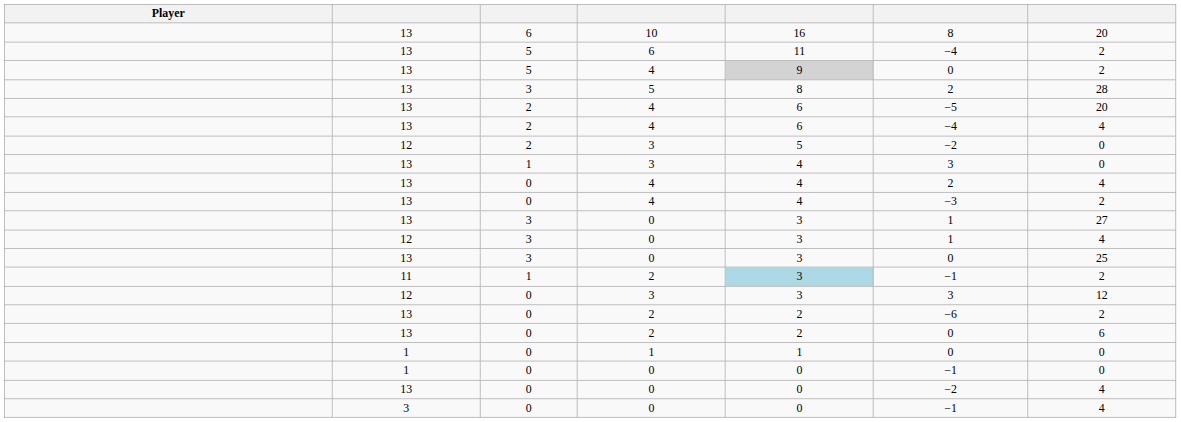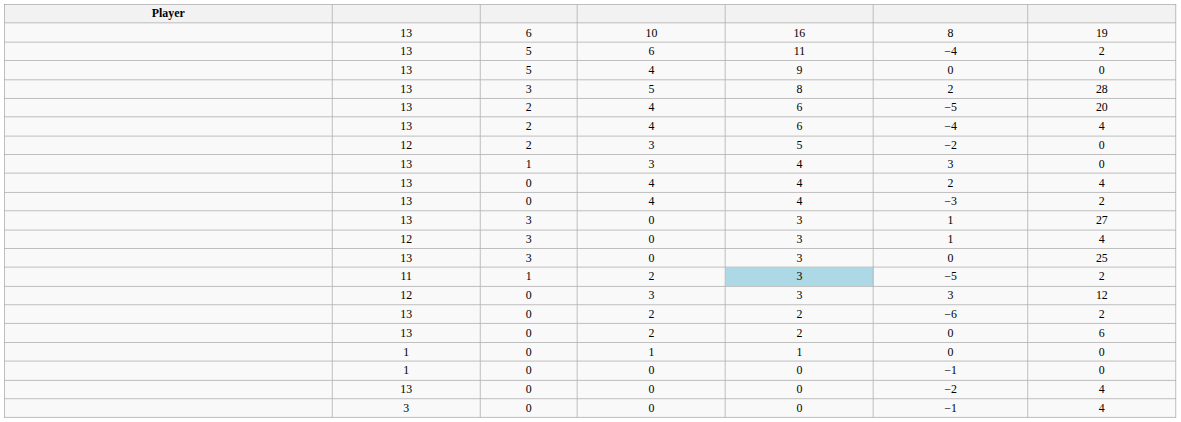 <table class="wikitable sortable" style="width:100%; text-align:center;">
 <tr>
 <th>Player</th>
 <th></th>
 <th></th>
 <th></th>
 <th></th>
 <th data-sort-type="number"></th>
 <th></th>
 </tr>
 <tr>
 <td></td>
 <td>13</td>
 <td>6</td>
 <td>10</td>
 <td>16</td>
 <td>8</td>
-<td>20</td>
+<td>19</td>
 </tr>
 <tr>
 <td></td>
 <td>13</td>
 <td>5</td>
 <td>6</td>
 <td>11</td>
 <td>−4</td>
 <td>2</td>
 </tr>
 <tr>
 <td></td>
 <td>13</td>
 <td>5</td>
 <td>4</td>
-<td style="background: lightgrey;">9</td>
+<td>9</td>
 <td>0</td>
-<td>2</td>
+<td>0</td>
 </tr>
 <tr>
 <td></td>
 <td>13</td>
 <td>3</td>
 <td>5</td>
 <td>8</td>
 <td>2</td>
 <td>28</td>
 </tr>
 <tr>
 <td></td>
 <td>13</td>
 <td>2</td>
 <td>4</td>
 <td>6</td>
 <td>−5</td>
 <td>20</td>
 </tr>
 <tr>
 <td></td>
 <td>13</td>
 <td>2</td>
 <td>4</td>
 <td>6</td>
 <td>−4</td>
 <td>4</td>
 </tr>
 <tr>
 <td></td>
 <td>12</td>
 <td>2</td>
 <td>3</td>
 <td>5</td>
 <td>−2</td>
 <td>0</td>
 </tr>
 <tr>
 <td></td>
 <td>13</td>
 <td>1</td>
 <td>3</td>
 <td>4</td>
 <td>3</td>
 <td>0</td>
 </tr>
 <tr>
 <td></td>
 <td>13</td>
 <td>0</td>
 <td>4</td>
 <td>4</td>
 <td>2</td>
 <td>4</td>
 </tr>
 <tr>
 <td></td>
 <td>13</td>
 <td>0</td>
 <td>4</td>
 <td>4</td>
 <td>−3</td>
 <td>2</td>
 </tr>
 <tr>
 <td></td>
 <td>13</td>
 <td>3</td>
 <td>0</td>
 <td>3</td>
 <td>1</td>
 <td>27</td>
 </tr>
 <tr>
 <td></td>
 <td>12</td>
 <td>3</td>
 <td>0</td>
 <td>3</td>
 <td>1</td>
 <td>4</td>
 </tr>
 <tr>
 <td></td>
 <td>13</td>
 <td>3</td>
 <td>0</td>
 <td>3</td>
 <td>0</td>
 <td>25</td>
 </tr>
 <tr>
 <td></td>
 <td>11</td>
 <td>1</td>
 <td>2</td>
 <td style="background: lightblue;">3</td>
-<td>−1</td>
+<td>−5</td>
 <td>2</td>
 </tr>
 <tr>
 <td></td>
 <td>12</td>
 <td>0</td>
 <td>3</td>
 <td>3</td>
 <td>3</td>
 <td>12</td>
 </tr>
 <tr>
 <td></td>
 <td>13</td>
 <td>0</td>
 <td>2</td>
 <td>2</td>
 <td>−6</td>
 <td>2</td>
 </tr>
 <tr>
 <td></td>
 <td>13</td>
 <td>0</td>
 <td>2</td>
 <td>2</td>
 <td>0</td>
 <td>6</td>
 </tr>
 <tr>
 <td></td>
 <td>1</td>
 <td>0</td>
 <td>1</td>
 <td>1</td>
 <td>0</td>
 <td>0</td>
 </tr>
 <tr>
 <td></td>
 <td>1</td>
 <td>0</td>
 <td>0</td>
 <td>0</td>
 <td>−1</td>
 <td>0</td>
 </tr>
 <tr>
 <td></td>
 <td>13</td>
 <td>0</td>
 <td>0</td>
 <td>0</td>
 <td>−2</td>
 <td>4</td>
 </tr>
 <tr>
 <td></td>
 <td>3</td>
 <td>0</td>
 <td>0</td>
 <td>0</td>
 <td>−1</td>
 <td>4</td>
 </tr>
 </table>
